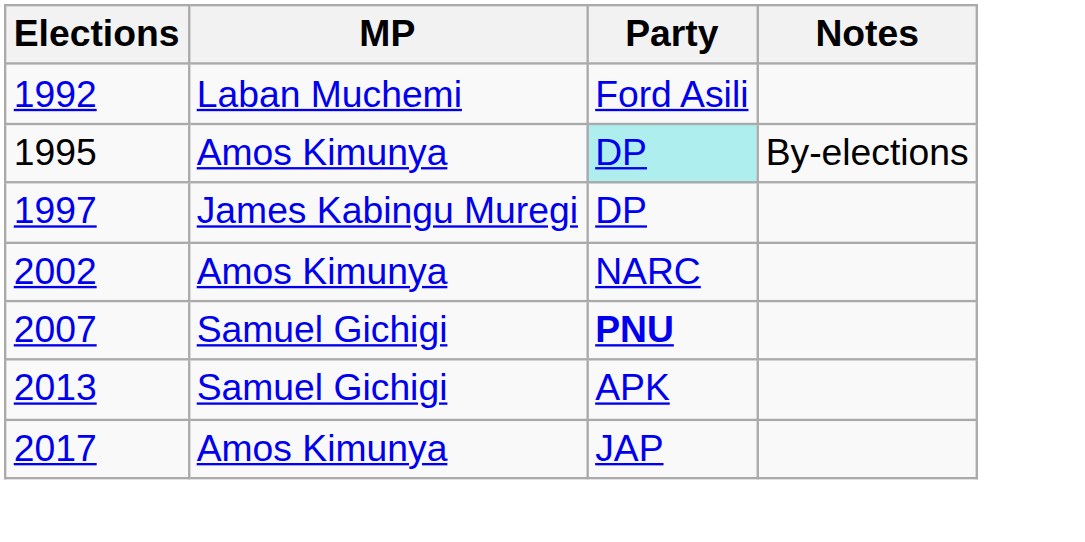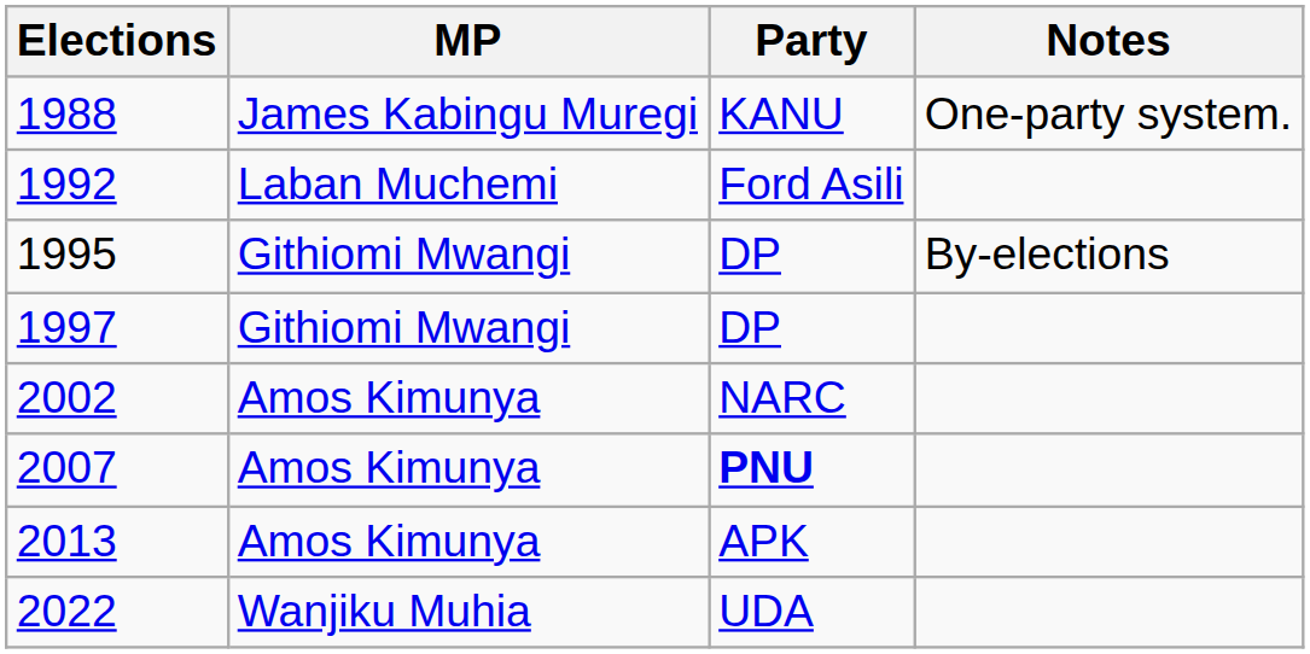 <table class="wikitable">
 <tr>
 <th>Elections</th>
 <th>MP</th>
 <th>Party</th>
 <th>Notes</th>
+</tr>
+<tr>
+<td><a href='#'>1988</a></td>
+<td><a href='#'>James Kabingu Muregi</a></td>
+<td><a href='#'>KANU</a></td>
+<td>One-party system.</td>
 </tr>
 <tr>
 <td><a href='#'>1992</a></td>
 <td><a href='#'>Laban Muchemi</a></td>
 <td><a href='#'>Ford Asili</a></td>
 <td></td>
 </tr>
 <tr>
 <td>1995</td>
-<td><a href='#'>Amos Kimunya</a></td>
-<td style="background: paleturquoise;"><a href='#'>DP</a></td>
+<td><a href='#'>Githiomi Mwangi</a></td>
+<td><a href='#'>DP</a></td>
 <td>By-elections</td>
 </tr>
 <tr>
 <td><a href='#'>1997</a></td>
-<td><a href='#'>James Kabingu Muregi</a></td>
+<td><a href='#'>Githiomi Mwangi</a></td>
 <td><a href='#'>DP</a></td>
 <td></td>
 </tr>
 <tr>
 <td><a href='#'>2002</a></td>
 <td><a href='#'>Amos Kimunya</a></td>
 <td><a href='#'>NARC</a></td>
 <td></td>
 </tr>
 <tr>
 <td><a href='#'>2007</a></td>
-<td><a href='#'>Samuel Gichigi</a></td>
+<td><a href='#'>Amos Kimunya</a></td>
 <td><strong><a href='#'>PNU</a></strong></td>
 <td></td>
 </tr>
 <tr>
 <td><a href='#'>2013</a></td>
-<td><a href='#'>Samuel Gichigi</a></td>
+<td><a href='#'>Amos Kimunya</a></td>
 <td><a href='#'>APK</a></td>
 <td></td>
 </tr>
 <tr>
-<td><a href='#'>2017</a></td>
-<td><a href='#'>Amos Kimunya</a></td>
-<td><a href='#'>JAP</a></td>
+<td><a href='#'>2022</a></td>
+<td><a href='#'>Wanjiku Muhia</a></td>
+<td><a href='#'>UDA</a></td>
 <td></td>
 </tr>
 </table>
